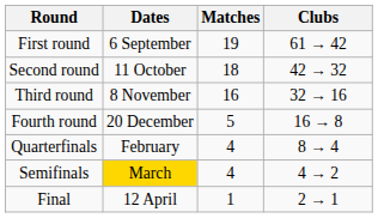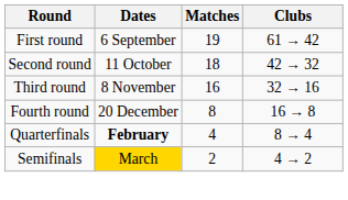 <table class="wikitable">
 <tr>
 <th>Round</th>
 <th>Dates</th>
 <th>Matches</th>
 <th width=100>Clubs</th>
 </tr>
 <tr align=center>
 <td>First round</td>
 <td>6 September</td>
 <td>19</td>
 <td>61 → 42</td>
 </tr>
 <tr align=center>
 <td>Second round</td>
 <td>11 October</td>
 <td>18</td>
 <td>42 → 32</td>
 </tr>
 <tr align=center>
 <td>Third round</td>
 <td>8 November</td>
 <td>16</td>
 <td>32 → 16</td>
 </tr>
 <tr align=center>
 <td>Fourth round</td>
 <td>20 December</td>
-<td>5</td>
+<td>8</td>
 <td>16 → 8</td>
 </tr>
 <tr align=center>
 <td>Quarterfinals</td>
-<td>February</td>
+<td><strong>February</strong></td>
 <td>4</td>
 <td>8 → 4</td>
 </tr>
 <tr align=center>
 <td>Semifinals</td>
 <td style="background: gold;">March</td>
-<td>4</td>
+<td>2</td>
 <td>4 → 2</td>
 </tr>
-<tr align=center>
-<td>Final</td>
-<td>12 April</td>
-<td>1</td>
-<td>2 → 1</td>
-</tr>
 </table>
